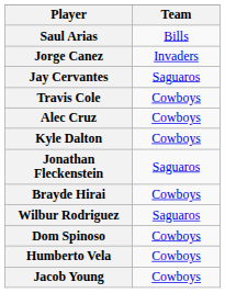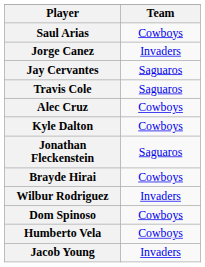 <table class="wikitable sortable plainrowheaders" style="text-align:center;">
 <tr>
 </tr>
 <tr>
 <th scope="col" style="width:150px;">Player</th>
 <th scope="col" style="width:100px;">Team</th>
 </tr>
 <tr>
 <th scope="row" style="text-align:center">Saul Arias</th>
-<td><a href='#'>Bills</a></td>
+<td><a href='#'>Cowboys</a></td>
 </tr>
 <tr>
 <th scope="row" style="text-align:center">Jorge Canez</th>
 <td><a href='#'>Invaders</a></td>
 </tr>
 <tr>
 <th scope="row" style="text-align:center">Jay Cervantes</th>
 <td><a href='#'>Saguaros</a></td>
 </tr>
 <tr>
 <th scope="row" style="text-align:center">Travis Cole</th>
-<td><a href='#'>Cowboys</a></td>
+<td><a href='#'>Saguaros</a></td>
 </tr>
 <tr>
 <th scope="row" style="text-align:center">Alec Cruz</th>
 <td><a href='#'>Cowboys</a></td>
 </tr>
 <tr>
 <th scope="row" style="text-align:center">Kyle Dalton</th>
 <td><a href='#'>Cowboys</a></td>
 </tr>
 <tr>
 <th scope="row" style="text-align:center">Jonathan Fleckenstein</th>
 <td><a href='#'>Saguaros</a></td>
 </tr>
 <tr>
 <th scope="row" style="text-align:center">Brayde Hirai</th>
 <td><a href='#'>Cowboys</a></td>
 </tr>
 <tr>
 <th scope="row" style="text-align:center">Wilbur Rodriguez</th>
-<td><a href='#'>Saguaros</a></td>
+<td><a href='#'>Invaders</a></td>
 </tr>
 <tr>
 <th scope="row" style="text-align:center">Dom Spinoso</th>
 <td><a href='#'>Cowboys</a></td>
 </tr>
 <tr>
 <th scope="row" style="text-align:center">Humberto Vela</th>
 <td><a href='#'>Cowboys</a></td>
 </tr>
 <tr>
 <th scope="row" style="text-align:center">Jacob Young</th>
-<td><a href='#'>Cowboys</a></td>
+<td><a href='#'>Invaders</a></td>
 </tr>
 </table>
